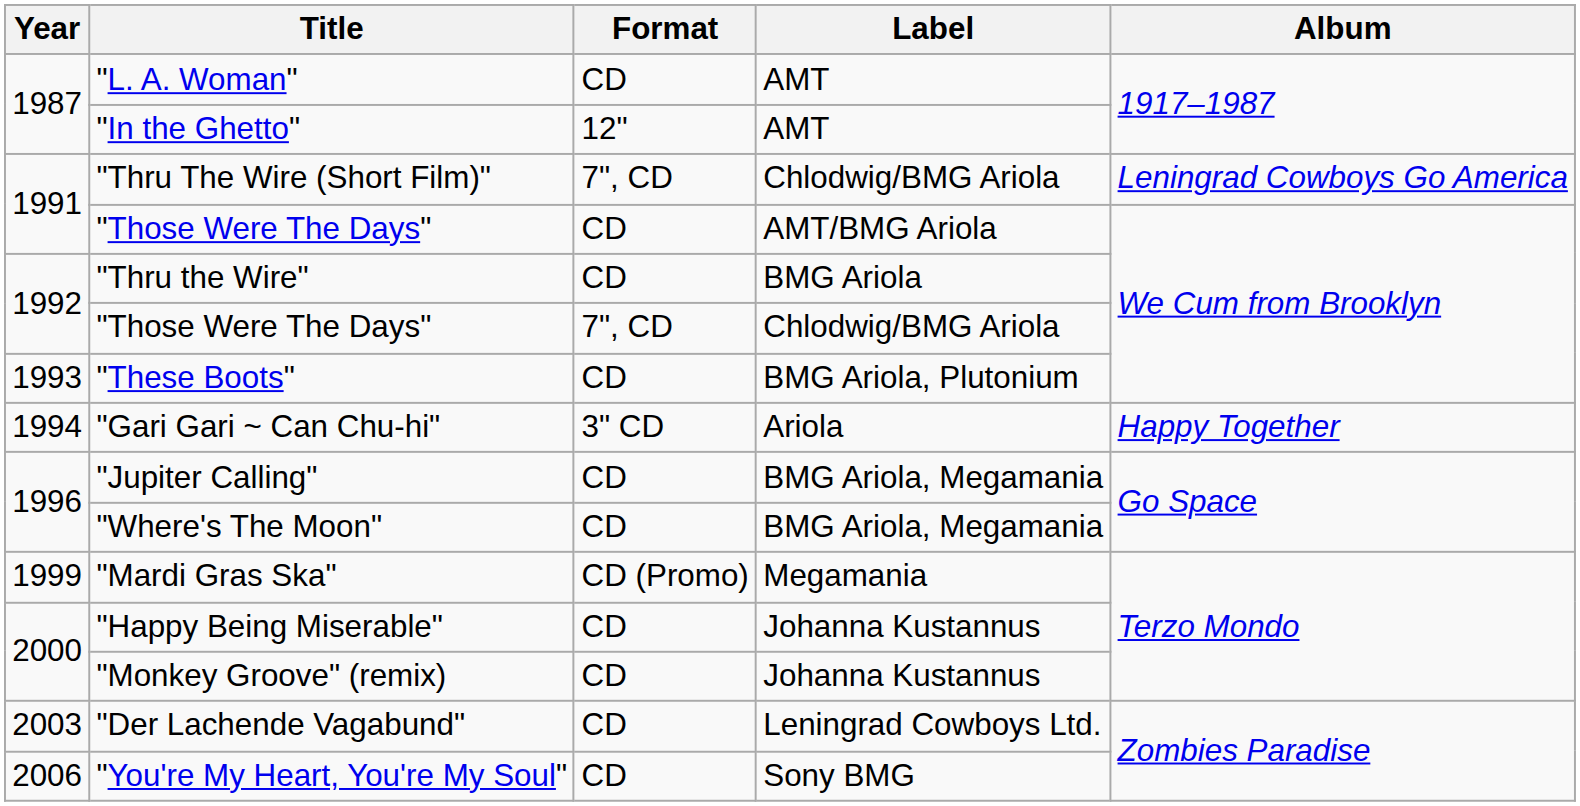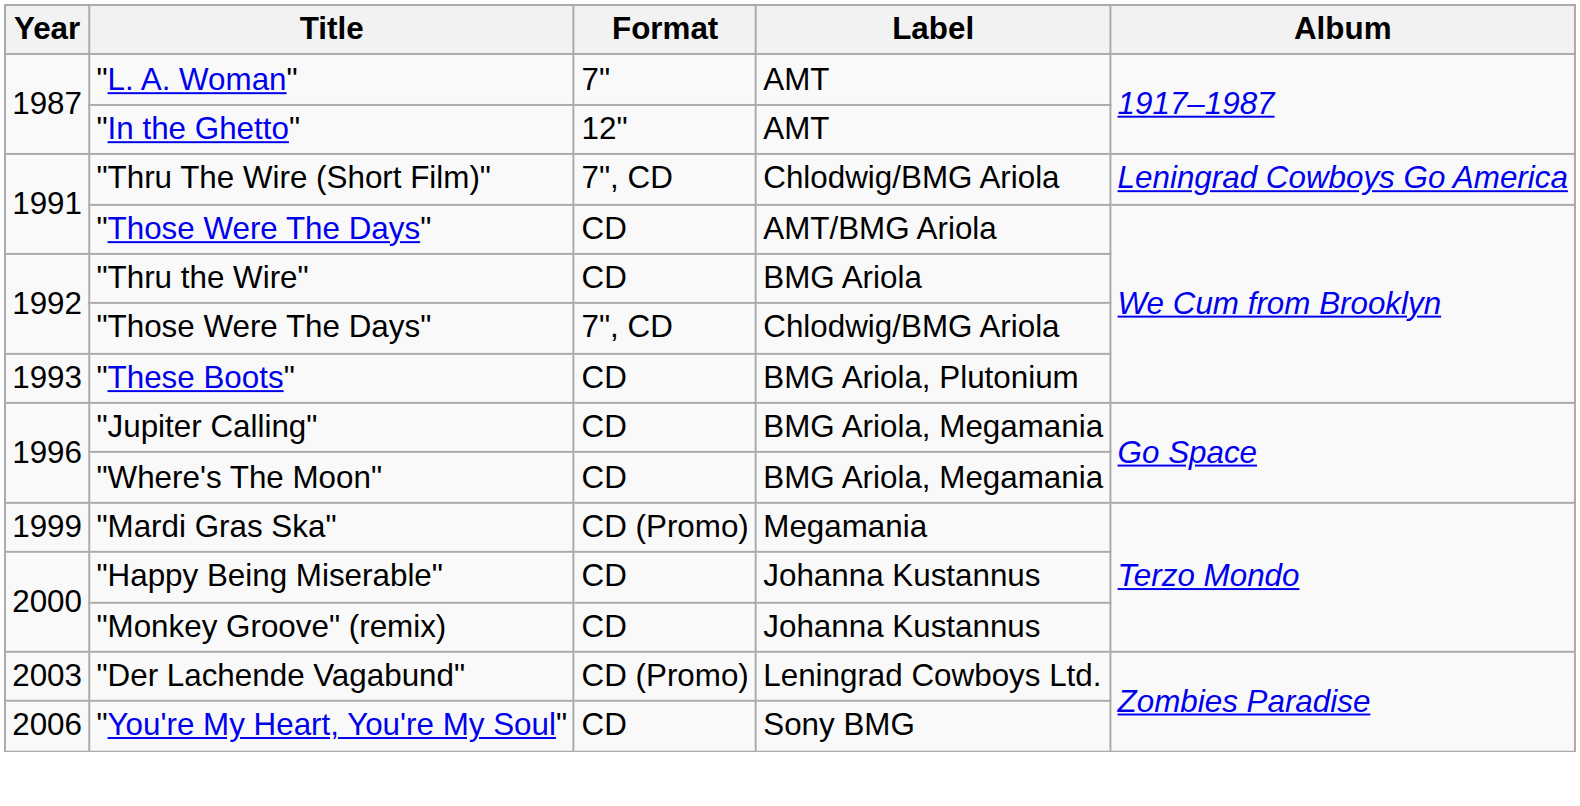 <table class="wikitable">
 <tr>
 <th>Year</th>
 <th>Title</th>
 <th>Format</th>
 <th>Label</th>
 <th>Album</th>
 </tr>
 <tr>
 <td rowspan="2">1987</td>
 <td>"<a href='#'>L. A. Woman</a>"</td>
-<td>CD</td>
+<td>7"</td>
 <td>AMT</td>
 <td rowspan="2"><em><a href='#'>1917–1987</a></em></td>
 </tr>
 <tr>
 <td>"<a href='#'>In the Ghetto</a>"</td>
 <td>12"</td>
 <td>AMT</td>
 </tr>
 <tr>
 <td rowspan="2">1991</td>
 <td>"Thru The Wire (Short Film)"</td>
 <td>7", CD</td>
 <td>Chlodwig/BMG Ariola</td>
 <td><em><a href='#'>Leningrad Cowboys Go America</a></em></td>
 </tr>
 <tr>
 <td>"<a href='#'>Those Were The Days</a>"</td>
 <td>CD</td>
 <td>AMT/BMG Ariola</td>
 <td rowspan="4"><em><a href='#'>We Cum from Brooklyn</a></em></td>
 </tr>
 <tr>
 <td rowspan="2">1992</td>
 <td>"Thru the Wire"</td>
 <td>CD</td>
 <td>BMG Ariola</td>
 </tr>
 <tr>
 <td>"Those Were The Days"</td>
 <td>7", CD</td>
 <td>Chlodwig/BMG Ariola</td>
 </tr>
 <tr>
 <td>1993</td>
 <td>"<a href='#'>These Boots</a>"</td>
 <td>CD</td>
 <td>BMG Ariola, Plutonium</td>
 </tr>
 <tr>
-<td>1994</td>
-<td>"Gari Gari ~ Can Chu-hi"</td>
-<td>3" CD</td>
-<td>Ariola</td>
-<td><em><a href='#'>Happy Together</a></em> </td>
-</tr>
-<tr>
 <td rowspan="2">1996</td>
 <td>"Jupiter Calling"</td>
 <td>CD</td>
 <td>BMG Ariola, Megamania</td>
 <td rowspan="2"><em><a href='#'>Go Space</a></em></td>
 </tr>
 <tr>
 <td>"Where's The Moon"</td>
 <td>CD</td>
 <td>BMG Ariola, Megamania</td>
 </tr>
 <tr>
 <td>1999</td>
 <td>"Mardi Gras Ska"</td>
 <td>CD (Promo)</td>
 <td>Megamania</td>
 <td rowspan="3"><em><a href='#'>Terzo Mondo</a></em></td>
 </tr>
 <tr>
 <td rowspan="2">2000</td>
 <td>"Happy Being Miserable"</td>
 <td>CD</td>
 <td>Johanna Kustannus</td>
 </tr>
 <tr>
 <td>"Monkey Groove" (remix)</td>
 <td>CD</td>
 <td>Johanna Kustannus</td>
 </tr>
 <tr>
 <td>2003</td>
 <td>"Der Lachende Vagabund"</td>
-<td>CD</td>
+<td>CD (Promo)</td>
 <td>Leningrad Cowboys Ltd.</td>
 <td rowspan="2"><em><a href='#'>Zombies Paradise</a></em></td>
 </tr>
 <tr>
 <td>2006</td>
 <td>"<a href='#'>You're My Heart, You're My Soul</a>"</td>
 <td>CD</td>
 <td>Sony BMG</td>
 </tr>
 </table>
